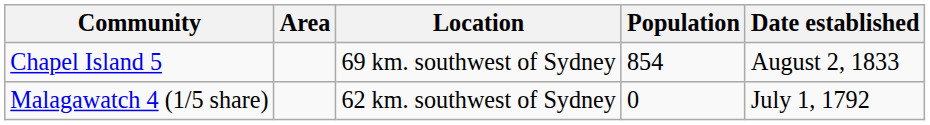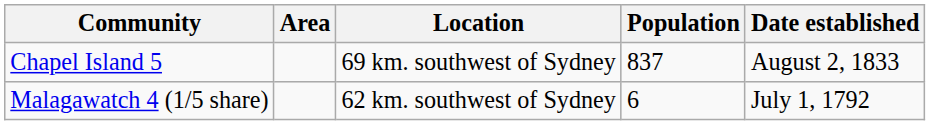 <table class="wikitable">
 <tr>
 <th>Community</th>
 <th>Area</th>
 <th>Location</th>
 <th>Population</th>
 <th>Date established</th>
 </tr>
 <tr>
 <td><a href='#'>Chapel Island 5</a></td>
 <td></td>
 <td>69 km. southwest of Sydney</td>
-<td>854</td>
+<td>837</td>
 <td>August 2, 1833</td>
 </tr>
 <tr>
 <td><a href='#'>Malagawatch 4</a> (1/5 share)</td>
 <td></td>
 <td>62 km. southwest of Sydney</td>
-<td>0</td>
+<td>6</td>
 <td>July 1, 1792</td>
 </tr>
 </table>
